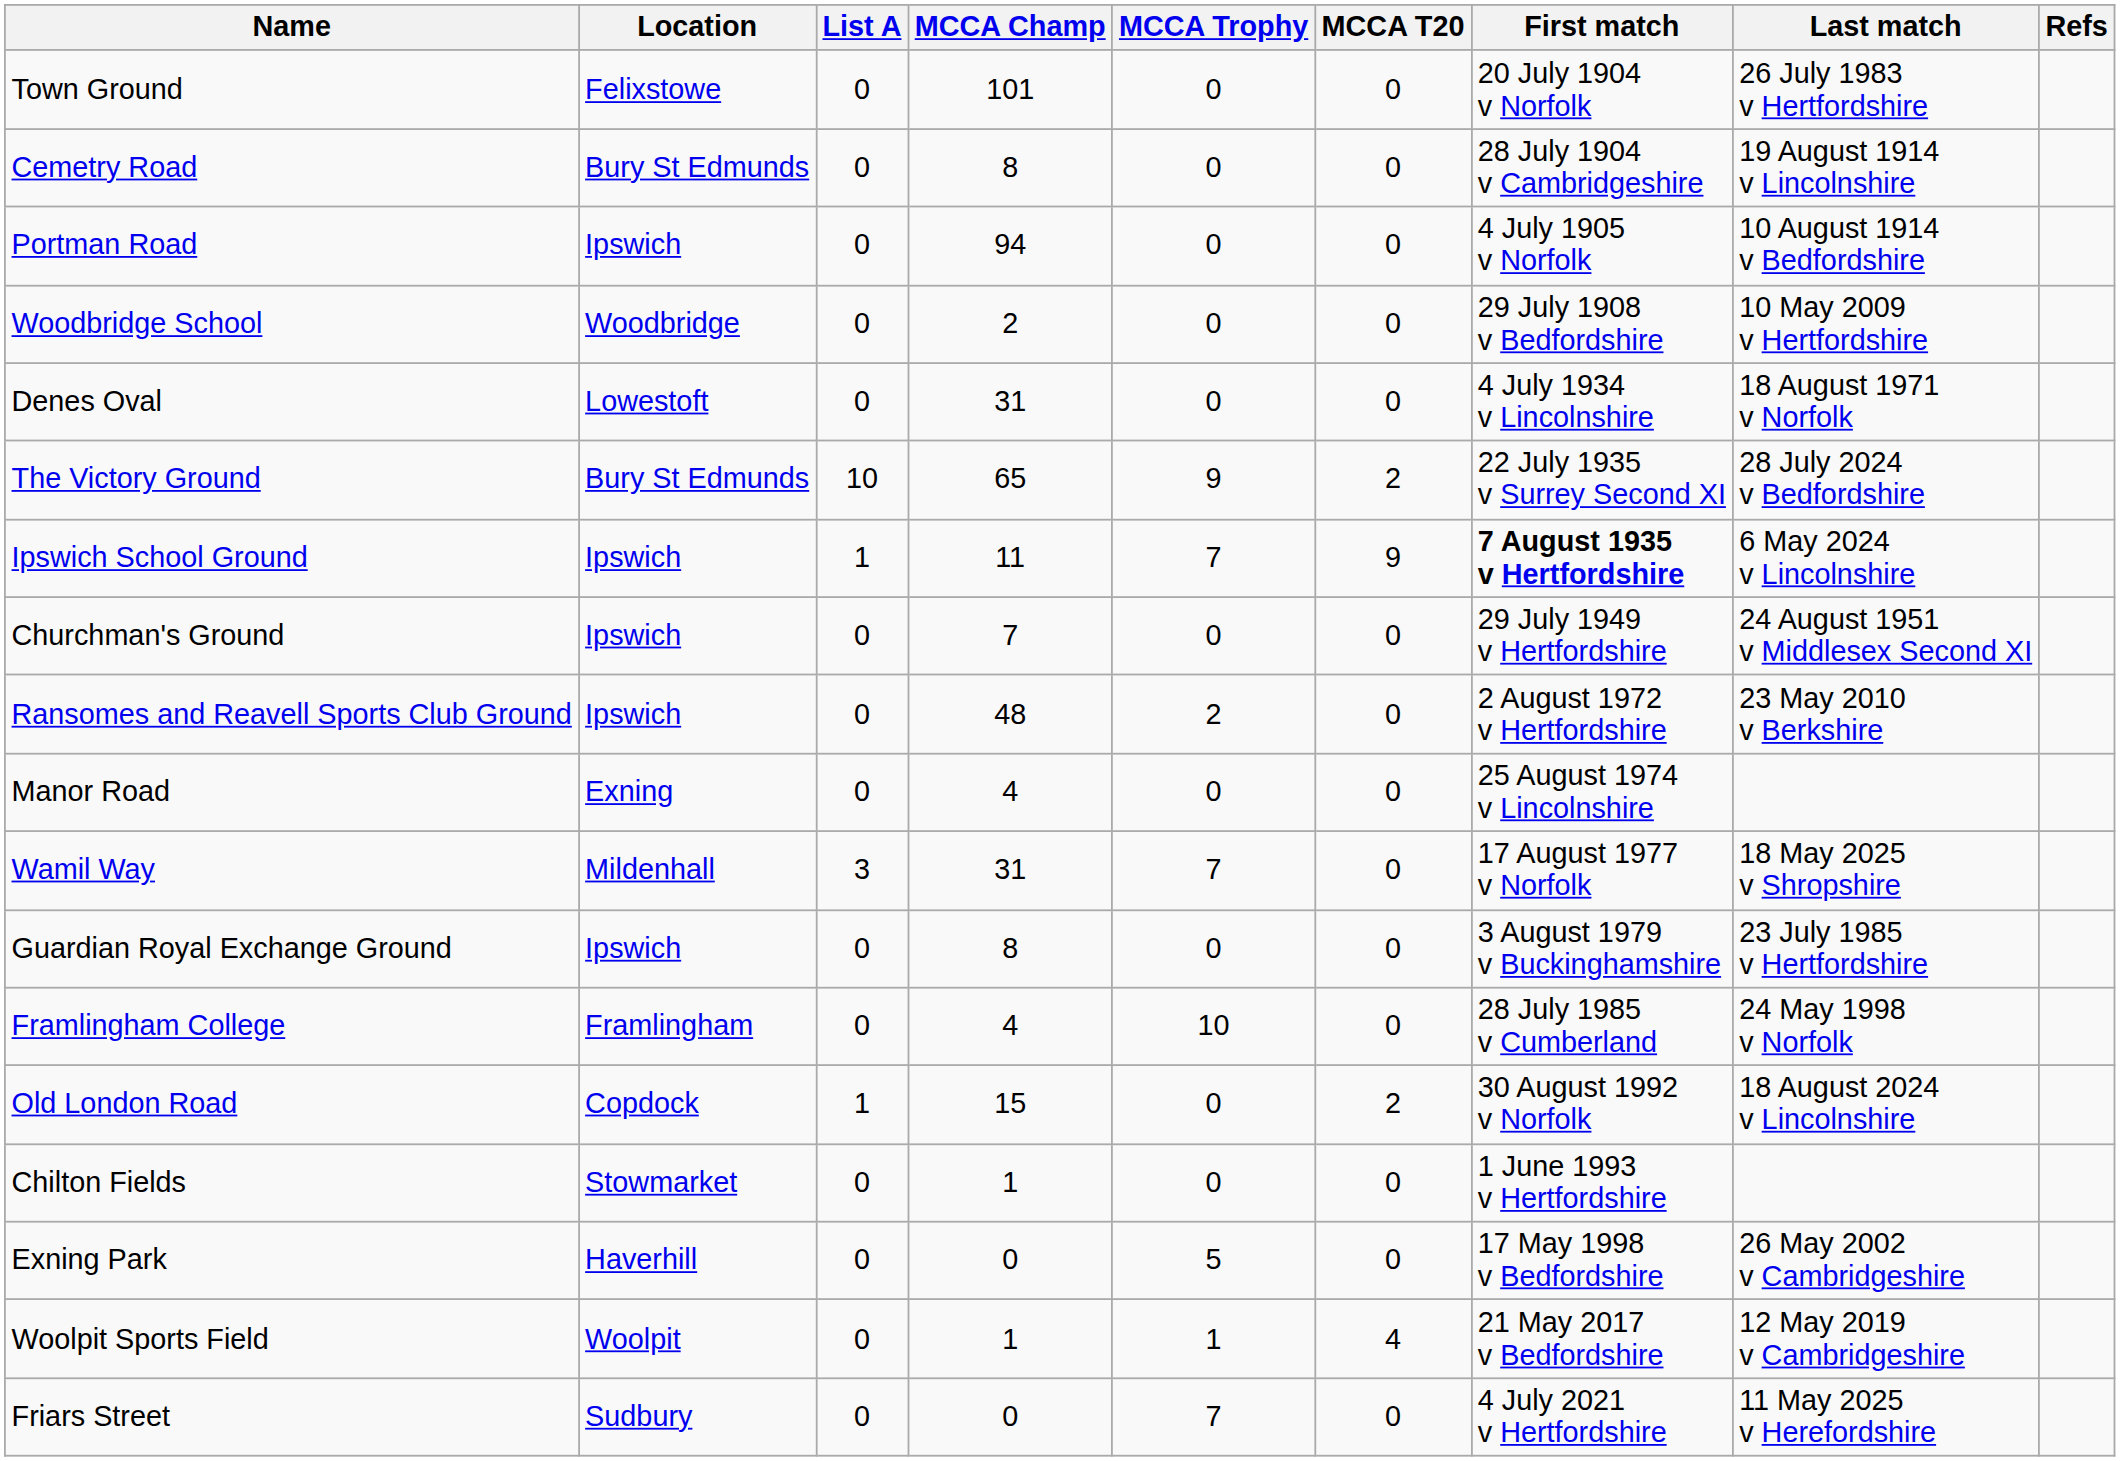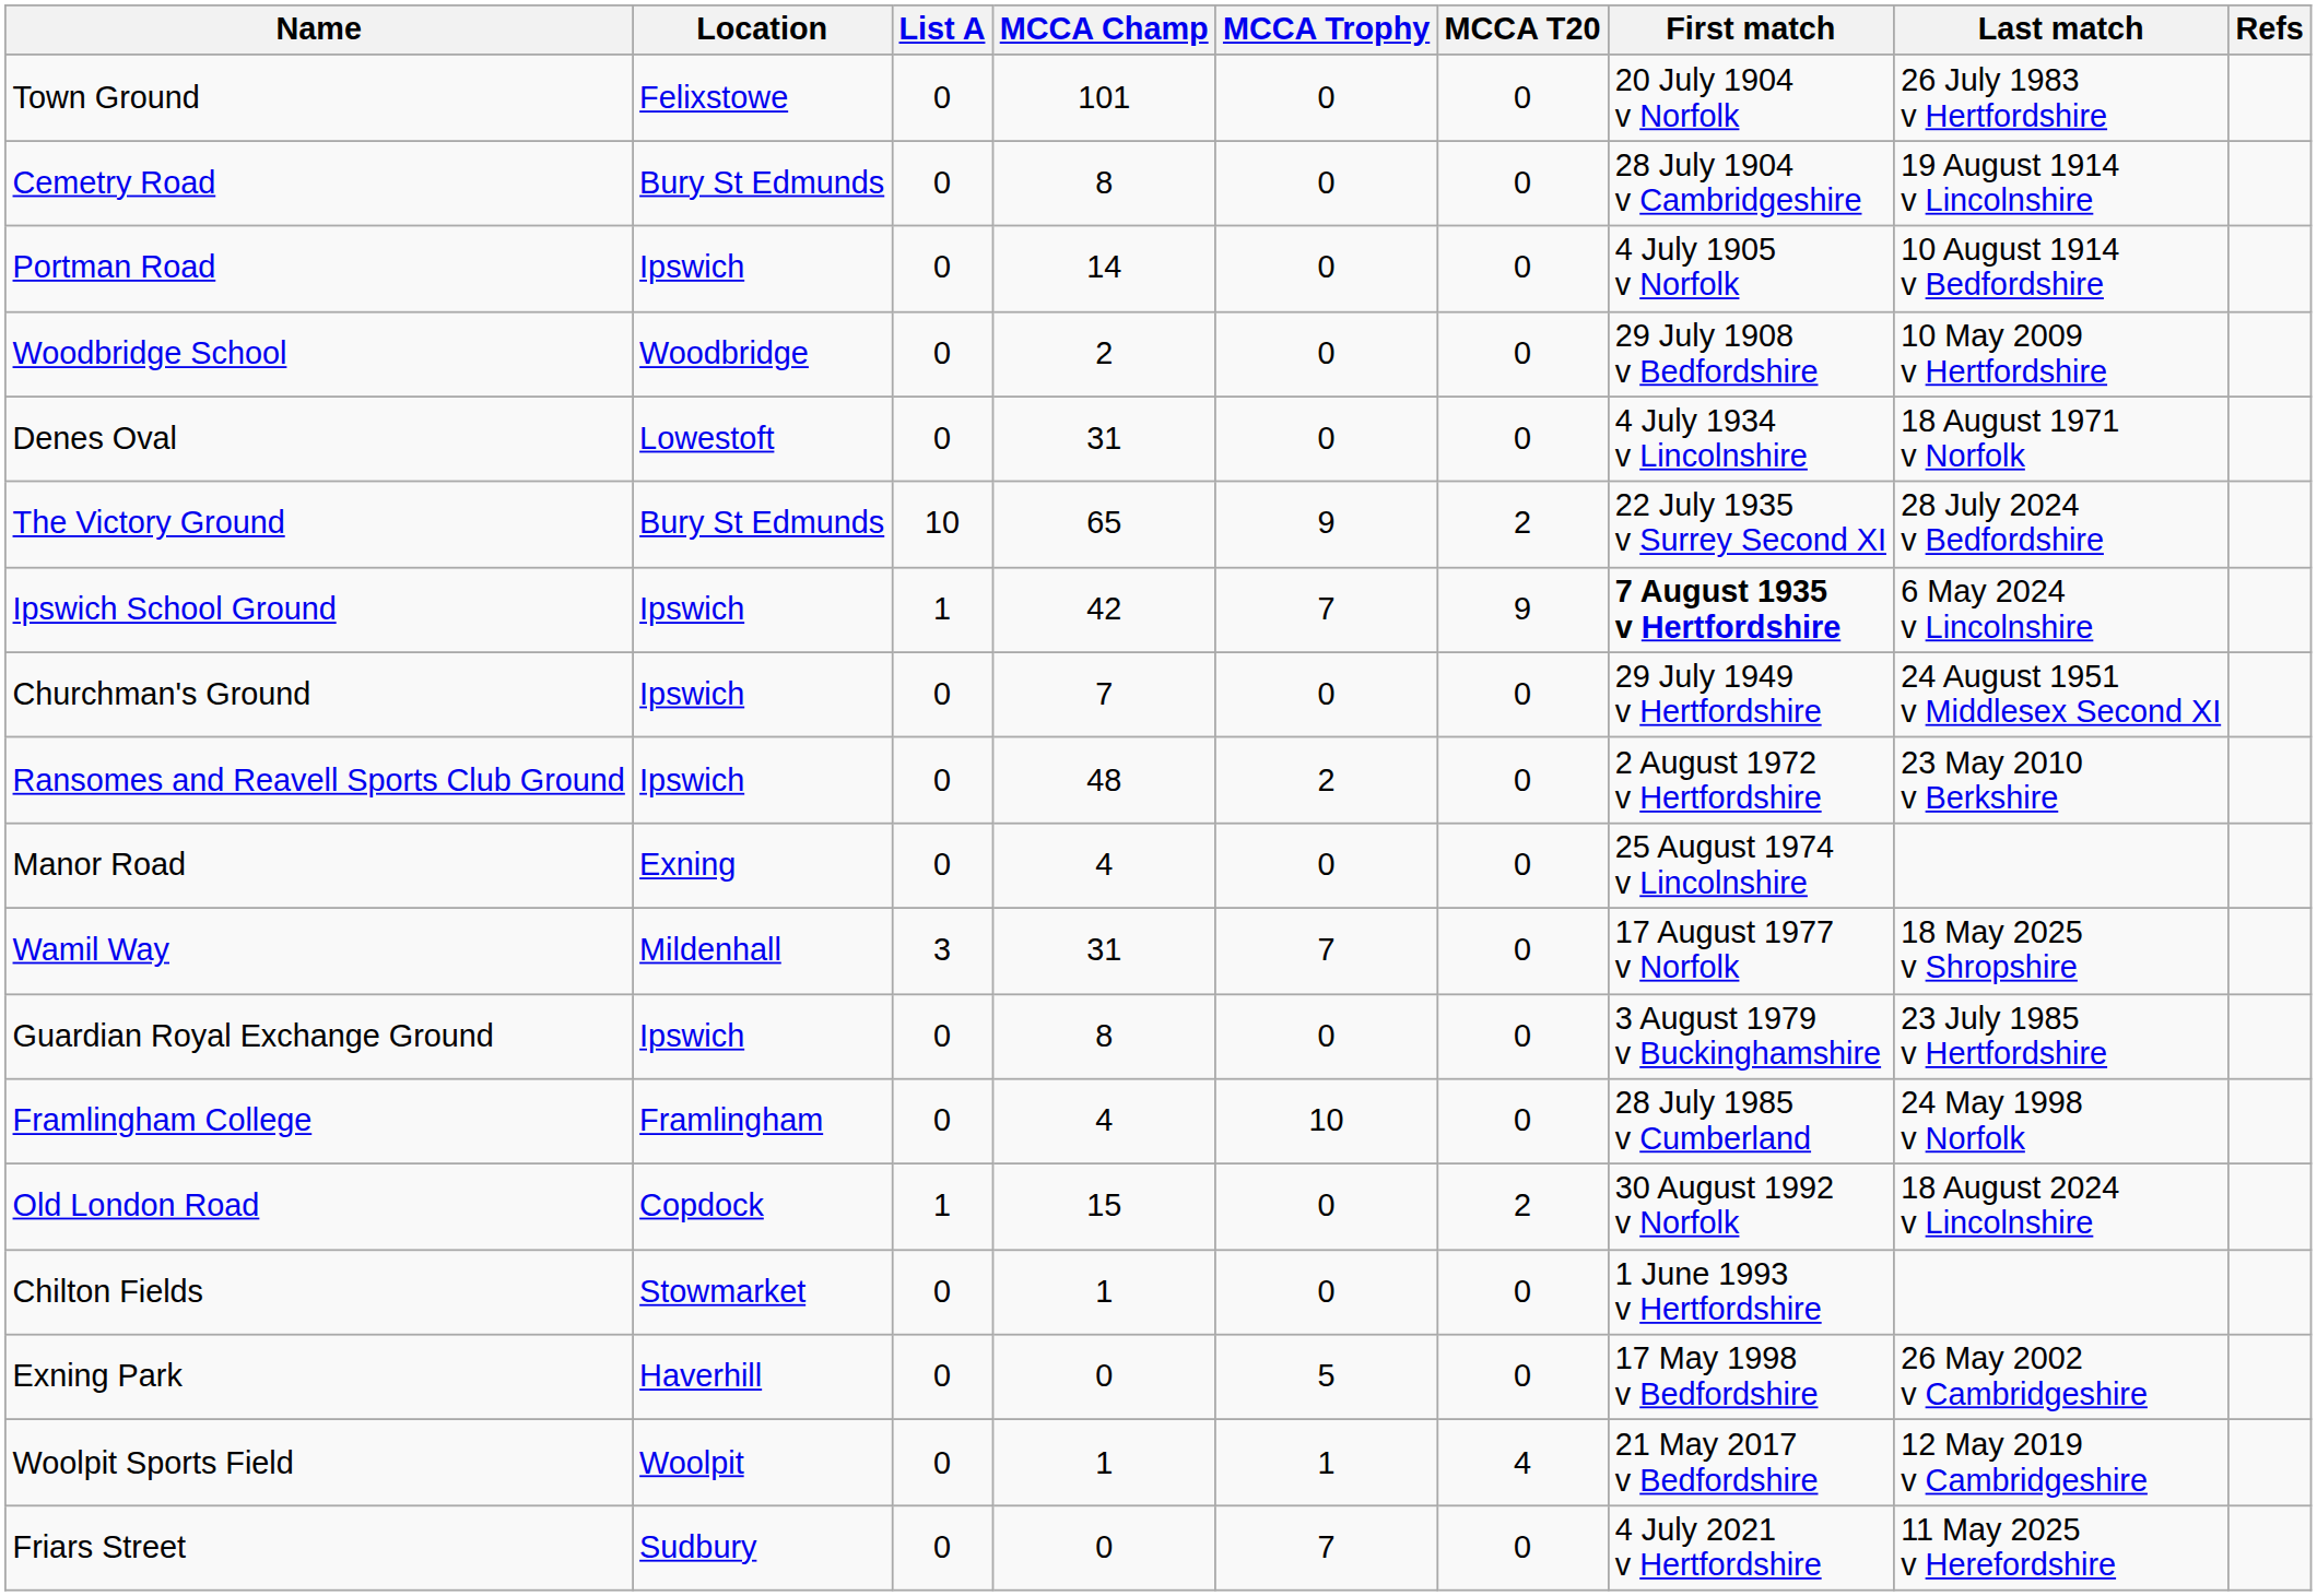 <table class="wikitable sortable">
 <tr>
 <th>Name</th>
 <th>Location</th>
 <th><a href='#'>List A</a></th>
 <th><a href='#'>MCCA Champ</a></th>
 <th><a href='#'>MCCA Trophy</a></th>
 <th>MCCA T20</th>
 <th class="unsortable">First match</th>
 <th class="unsortable">Last match</th>
 <th class="unsortable">Refs</th>
 </tr>
 <tr>
 <td>Town Ground</td>
 <td><a href='#'>Felixstowe</a></td>
 <td align="center">0</td>
 <td align="center">101</td>
 <td align="center">0</td>
 <td align="center">0</td>
 <td>20 July 1904<br>v <a href='#'>Norfolk</a></td>
 <td>26 July 1983<br>v <a href='#'>Hertfordshire</a></td>
 <td></td>
 </tr>
 <tr>
 <td><a href='#'>Cemetry Road</a></td>
 <td><a href='#'>Bury St Edmunds</a></td>
 <td align="center">0</td>
 <td align="center">8</td>
 <td align="center">0</td>
 <td align="center">0</td>
 <td>28 July 1904<br>v <a href='#'>Cambridgeshire</a></td>
 <td>19 August 1914<br>v <a href='#'>Lincolnshire</a></td>
 <td></td>
 </tr>
 <tr>
 <td><a href='#'>Portman Road</a></td>
 <td><a href='#'>Ipswich</a></td>
 <td align="center">0</td>
-<td align="center">94</td>
+<td align="center">14</td>
 <td align="center">0</td>
 <td align="center">0</td>
 <td>4 July 1905<br>v <a href='#'>Norfolk</a></td>
 <td>10 August 1914<br>v <a href='#'>Bedfordshire</a></td>
 <td></td>
 </tr>
 <tr>
 <td><a href='#'>Woodbridge School</a></td>
 <td><a href='#'>Woodbridge</a></td>
 <td align="center">0</td>
 <td align="center">2</td>
 <td align="center">0</td>
 <td align="center">0</td>
 <td>29 July 1908<br>v <a href='#'>Bedfordshire</a></td>
 <td>10 May 2009<br>v <a href='#'>Hertfordshire</a></td>
 <td></td>
 </tr>
 <tr>
 <td>Denes Oval</td>
 <td><a href='#'>Lowestoft</a></td>
 <td align="center">0</td>
 <td align="center">31</td>
 <td align="center">0</td>
 <td align="center">0</td>
 <td>4 July 1934<br>v <a href='#'>Lincolnshire</a></td>
 <td>18 August 1971<br>v <a href='#'>Norfolk</a></td>
 <td></td>
 </tr>
 <tr>
 <td><a href='#'>The Victory Ground</a></td>
 <td><a href='#'>Bury St Edmunds</a></td>
 <td align="center">10</td>
 <td align="center">65</td>
 <td align="center">9</td>
 <td align="center">2</td>
 <td>22 July 1935<br>v <a href='#'>Surrey Second XI</a></td>
 <td>28 July 2024<br>v <a href='#'>Bedfordshire</a></td>
 <td></td>
 </tr>
 <tr>
 <td><a href='#'>Ipswich School Ground</a><br></td>
 <td><a href='#'>Ipswich</a></td>
 <td align="center">1</td>
-<td align="center">11</td>
+<td align="center">42</td>
 <td align="center">7</td>
 <td align="center">9</td>
 <td><strong>7 August 1935<br>v <a href='#'>Hertfordshire</a></strong></td>
 <td>6 May 2024<br>v <a href='#'>Lincolnshire</a></td>
 <td></td>
 </tr>
 <tr>
 <td>Churchman's Ground</td>
 <td><a href='#'>Ipswich</a></td>
 <td align="center">0</td>
 <td align="center">7</td>
 <td align="center">0</td>
 <td align="center">0</td>
 <td>29 July 1949<br>v <a href='#'>Hertfordshire</a></td>
 <td>24 August 1951<br>v <a href='#'>Middlesex Second XI</a></td>
 <td></td>
 </tr>
 <tr>
 <td><a href='#'>Ransomes and Reavell Sports Club Ground</a></td>
 <td><a href='#'>Ipswich</a></td>
 <td align="center">0</td>
 <td align="center">48</td>
 <td align="center">2</td>
 <td align="center">0</td>
 <td>2 August 1972<br>v <a href='#'>Hertfordshire</a></td>
 <td>23 May 2010<br>v <a href='#'>Berkshire</a></td>
 <td></td>
 </tr>
 <tr>
 <td>Manor Road</td>
 <td><a href='#'>Exning</a></td>
 <td align="center">0</td>
 <td align="center">4</td>
 <td align="center">0</td>
 <td align="center">0</td>
 <td>25 August 1974<br>v <a href='#'>Lincolnshire</a></td>
 <td></td>
 <td></td>
 </tr>
 <tr>
 <td><a href='#'>Wamil Way</a><br></td>
 <td><a href='#'>Mildenhall</a></td>
 <td align="center">3</td>
 <td align="center">31</td>
 <td align="center">7</td>
 <td align="center">0</td>
 <td>17 August 1977<br>v <a href='#'>Norfolk</a></td>
 <td>18 May 2025<br>v <a href='#'>Shropshire</a></td>
 <td></td>
 </tr>
 <tr>
 <td>Guardian Royal Exchange Ground</td>
 <td><a href='#'>Ipswich</a></td>
 <td align="center">0</td>
 <td align="center">8</td>
 <td align="center">0</td>
 <td align="center">0</td>
 <td>3 August 1979<br>v <a href='#'>Buckinghamshire</a></td>
 <td>23 July 1985<br>v <a href='#'>Hertfordshire</a></td>
 <td></td>
 </tr>
 <tr>
 <td><a href='#'>Framlingham College</a></td>
 <td><a href='#'>Framlingham</a></td>
 <td align="center">0</td>
 <td align="center">4</td>
 <td align="center">10</td>
 <td align="center">0</td>
 <td>28 July 1985<br>v <a href='#'>Cumberland</a></td>
 <td>24 May 1998<br>v <a href='#'>Norfolk</a></td>
 <td></td>
 </tr>
 <tr>
 <td><a href='#'>Old London Road</a><br></td>
 <td><a href='#'>Copdock</a></td>
 <td align="center">1</td>
 <td align="center">15</td>
 <td align="center">0</td>
 <td align="center">2</td>
 <td>30 August 1992<br>v <a href='#'>Norfolk</a></td>
 <td>18 August 2024<br>v <a href='#'>Lincolnshire</a></td>
 <td></td>
 </tr>
 <tr>
 <td>Chilton Fields</td>
 <td><a href='#'>Stowmarket</a></td>
 <td align="center">0</td>
 <td align="center">1</td>
 <td align="center">0</td>
 <td align="center">0</td>
 <td>1 June 1993<br>v <a href='#'>Hertfordshire</a></td>
 <td></td>
 <td></td>
 </tr>
 <tr>
 <td>Exning Park</td>
 <td><a href='#'>Haverhill</a></td>
 <td align="center">0</td>
 <td align="center">0</td>
 <td align="center">5</td>
 <td align="center">0</td>
 <td>17 May 1998<br>v <a href='#'>Bedfordshire</a></td>
 <td>26 May 2002<br>v <a href='#'>Cambridgeshire</a></td>
 <td></td>
 </tr>
 <tr>
 <td>Woolpit Sports Field</td>
 <td><a href='#'>Woolpit</a></td>
 <td align="center">0</td>
 <td align="center">1</td>
 <td align="center">1</td>
 <td align="center">4</td>
 <td>21 May 2017<br>v <a href='#'>Bedfordshire</a></td>
 <td>12 May 2019<br>v <a href='#'>Cambridgeshire</a></td>
 <td></td>
 </tr>
 <tr>
 <td>Friars Street</td>
 <td><a href='#'>Sudbury</a></td>
 <td align="center">0</td>
 <td align="center">0</td>
 <td align="center">7</td>
 <td align="center">0</td>
 <td>4 July 2021<br>v <a href='#'>Hertfordshire</a></td>
 <td>11 May 2025<br>v <a href='#'>Herefordshire</a></td>
 <td></td>
 </tr>
 </table>
